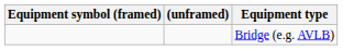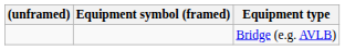 <table class="wikitable">
 <tr>
+<th>(unframed)</th>
 <th>Equipment symbol (framed)</th>
-<th>(unframed)</th>
 <th>Equipment type</th>
 </tr>
 <tr>
 <td></td>
 <td></td>
 <td><a href='#'>Bridge</a> (e.g. <a href='#'>AVLB</a>)</td>
 </tr>
 </table>
